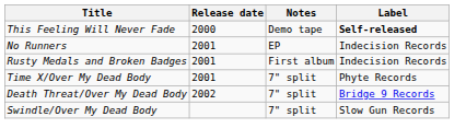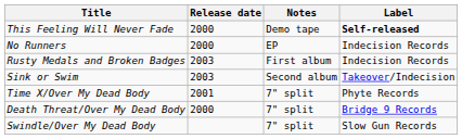 <table class="wikitable">
 <tr>
 <th>Title</th>
 <th>Release date</th>
 <th>Notes</th>
 <th>Label</th>
 </tr>
 <tr>
 <td><em>This Feeling Will Never Fade</em></td>
 <td>2000</td>
 <td>Demo tape</td>
 <td><strong>Self-released</strong></td>
 </tr>
 <tr>
 <td><em>No Runners</em></td>
-<td>2001</td>
+<td>2000</td>
 <td>EP</td>
 <td>Indecision Records</td>
 </tr>
 <tr>
 <td><em>Rusty Medals and Broken Badges</em></td>
-<td>2001</td>
+<td>2003</td>
 <td>First album</td>
 <td>Indecision Records</td>
+</tr>
+<tr>
+<td><em>Sink or Swim</em></td>
+<td>2003</td>
+<td>Second album</td>
+<td><a href='#'>Takeover</a>/Indecision</td>
 </tr>
 <tr>
 <td><em>Time X/Over My Dead Body</em></td>
 <td>2001</td>
 <td>7" split</td>
 <td>Phyte Records</td>
 </tr>
 <tr>
 <td><em>Death Threat/Over My Dead Body</em></td>
-<td>2002</td>
+<td>2000</td>
 <td>7" split</td>
 <td><a href='#'>Bridge 9 Records</a></td>
 </tr>
 <tr>
 <td><em>Swindle/Over My Dead Body</em></td>
 <td></td>
 <td>7" split</td>
 <td>Slow Gun Records</td>
 </tr>
 </table>
